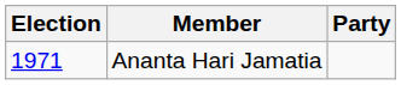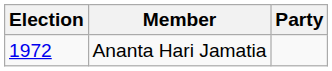 <table class="wikitable sortable">
 <tr>
 <th>Election</th>
 <th>Member</th>
 <th colspan=2>Party</th>
 </tr>
 <tr>
-<td><a href='#'>1971</a></td>
+<td><a href='#'>1972</a></td>
 <td>Ananta Hari Jamatia</td>
 <td></td>
 </tr>
 </table>
